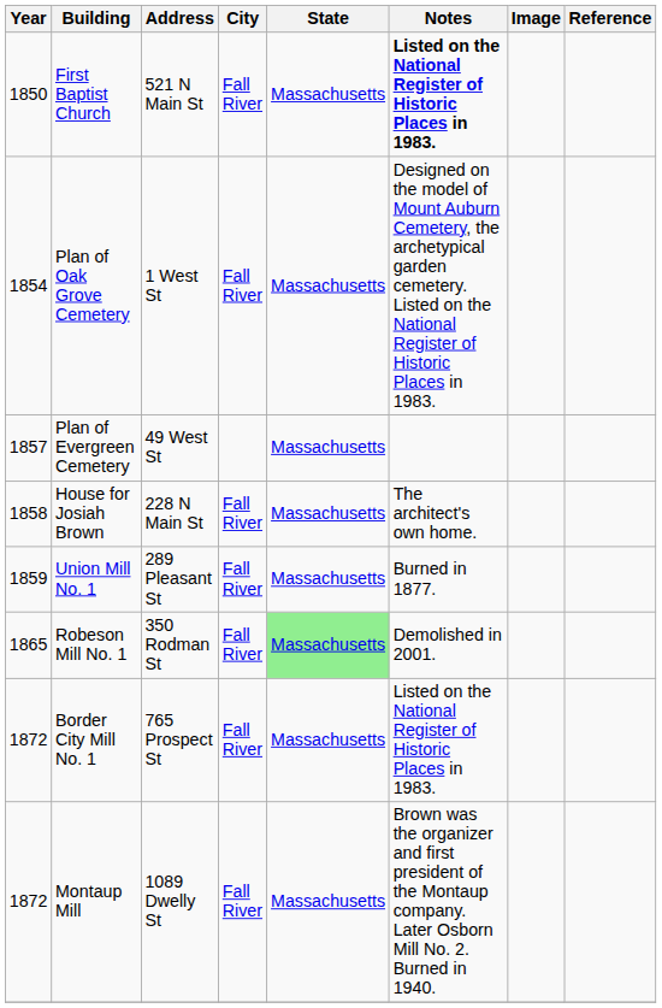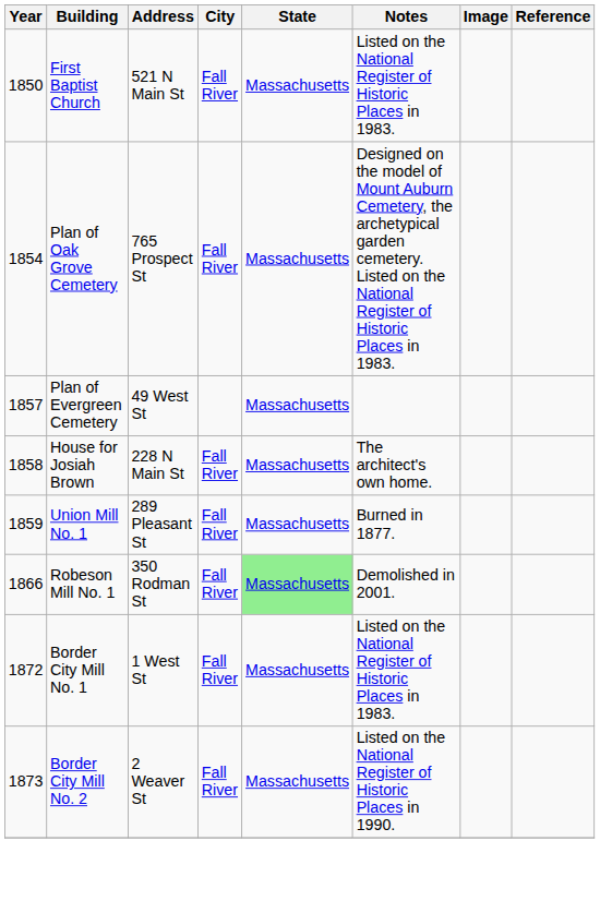 <table class="wikitable sortable">
 <tr>
 <th>Year</th>
 <th>Building</th>
 <th>Address</th>
 <th>City</th>
 <th>State</th>
 <th>Notes</th>
 <th>Image</th>
 <th>Reference</th>
 </tr>
 <tr>
 <td>1850</td>
 <td><a href='#'>First Baptist Church</a></td>
 <td>521 N Main St</td>
 <td><a href='#'>Fall River</a></td>
 <td><a href='#'>Massachusetts</a></td>
-<td><strong>Listed on the <a href='#'>National Register of Historic Places</a> in 1983.</strong></td>
+<td>Listed on the <a href='#'>National Register of Historic Places</a> in 1983.</td>
 <td></td>
 <td></td>
 </tr>
 <tr>
 <td>1854</td>
 <td>Plan of <a href='#'>Oak Grove Cemetery</a></td>
-<td>1 West St</td>
+<td>765 Prospect St</td>
 <td><a href='#'>Fall River</a></td>
 <td><a href='#'>Massachusetts</a></td>
 <td>Designed on the model of <a href='#'>Mount Auburn Cemetery</a>, the archetypical garden cemetery. Listed on the <a href='#'>National Register of Historic Places</a> in 1983.</td>
 <td></td>
 <td></td>
 </tr>
 <tr>
 <td>1857</td>
 <td>Plan of Evergreen Cemetery</td>
 <td>49 West St</td>
 <td></td>
 <td><a href='#'>Massachusetts</a></td>
 <td></td>
 <td></td>
 <td></td>
 </tr>
 <tr>
 <td>1858</td>
 <td>House for Josiah Brown</td>
 <td>228 N Main St</td>
 <td><a href='#'>Fall River</a></td>
 <td><a href='#'>Massachusetts</a></td>
 <td>The architect's own home.</td>
 <td></td>
 <td></td>
 </tr>
 <tr>
 <td>1859</td>
 <td><a href='#'>Union Mill No. 1</a></td>
 <td>289 Pleasant St</td>
 <td><a href='#'>Fall River</a></td>
 <td><a href='#'>Massachusetts</a></td>
 <td>Burned in 1877.</td>
 <td></td>
 <td></td>
 </tr>
 <tr>
-<td>1865</td>
+<td>1866</td>
 <td>Robeson Mill No. 1</td>
 <td>350 Rodman St</td>
 <td><a href='#'>Fall River</a></td>
 <td style="background: lightgreen;"><a href='#'>Massachusetts</a></td>
 <td>Demolished in 2001.</td>
 <td></td>
 <td></td>
 </tr>
 <tr>
 <td>1872</td>
 <td>Border City Mill No. 1</td>
-<td>765 Prospect St</td>
+<td>1 West St</td>
 <td><a href='#'>Fall River</a></td>
 <td><a href='#'>Massachusetts</a></td>
 <td>Listed on the <a href='#'>National Register of Historic Places</a> in 1983.</td>
 <td></td>
 <td></td>
 </tr>
 <tr>
-<td>1872</td>
-<td>Montaup Mill</td>
-<td>1089 Dwelly St</td>
+<td>1873</td>
+<td><a href='#'>Border City Mill No. 2</a></td>
+<td>2 Weaver St</td>
 <td><a href='#'>Fall River</a></td>
 <td><a href='#'>Massachusetts</a></td>
-<td>Brown was the organizer and first president of the Montaup company. Later Osborn Mill No. 2. Burned in 1940.</td>
+<td>Listed on the <a href='#'>National Register of Historic Places</a> in 1990.</td>
 <td></td>
 <td></td>
 </tr>
 <tr>
 </tr>
 </table>
